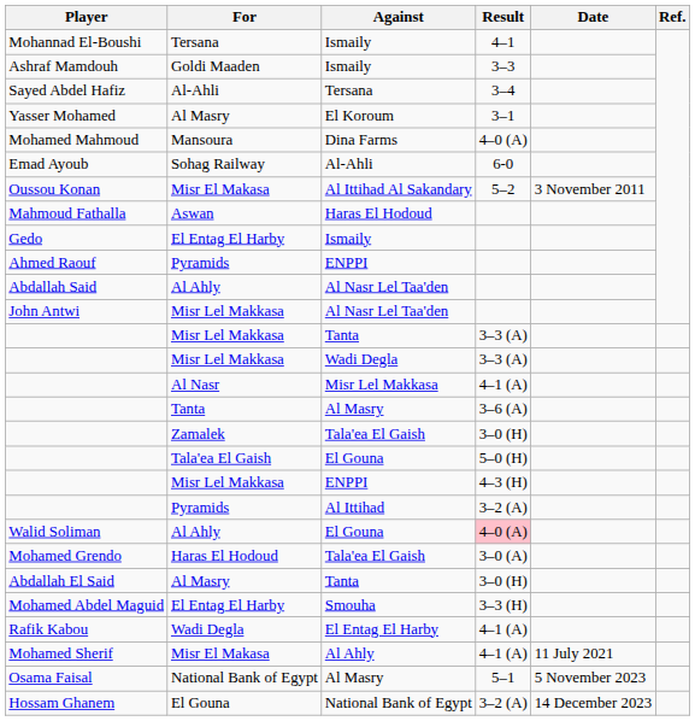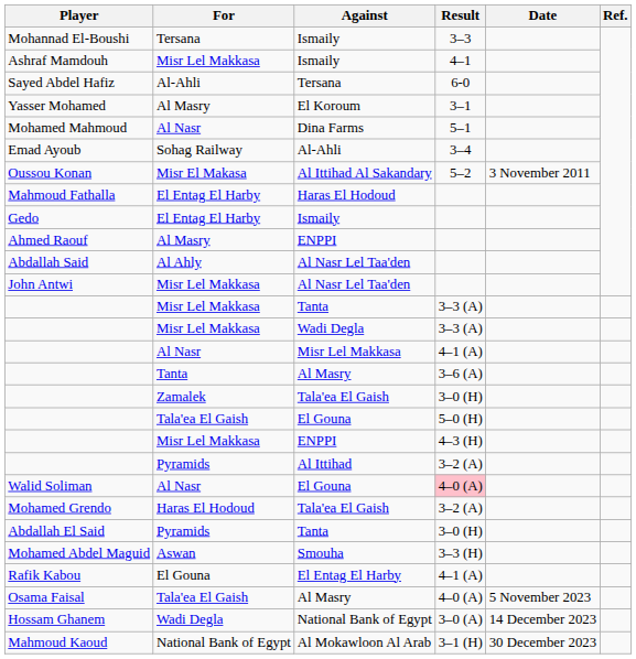 <table class="wikitable sortable">
 <tr>
 <th>Player</th>
 <th>For</th>
 <th>Against</th>
 <th style="text-align:center">Result</th>
 <th>Date</th>
 <th>Ref.</th>
 </tr>
 <tr>
 <td>Mohannad El-Boushi</td>
 <td>Tersana</td>
 <td>Ismaily</td>
-<td style="text-align:center;">4–1</td>
+<td style="text-align:center;">3–3</td>
 <td></td>
 </tr>
 <tr>
 <td>Ashraf Mamdouh</td>
-<td>Goldi Maaden</td>
+<td><a href='#'>Misr Lel Makkasa</a></td>
 <td>Ismaily</td>
-<td style="text-align:center;">3–3</td>
+<td style="text-align:center;">4–1</td>
 <td></td>
 </tr>
 <tr>
 <td>Sayed Abdel Hafiz</td>
 <td>Al-Ahli</td>
 <td>Tersana</td>
-<td style="text-align:center;">3–4</td>
+<td style="text-align:center;">6-0</td>
 <td></td>
 </tr>
 <tr>
 <td>Yasser Mohamed</td>
 <td>Al Masry</td>
 <td>El Koroum</td>
 <td style="text-align:center;">3–1</td>
 <td></td>
 </tr>
 <tr>
 <td>Mohamed Mahmoud</td>
-<td>Mansoura</td>
+<td><a href='#'>Al Nasr</a></td>
 <td>Dina Farms</td>
-<td>4–0 (A)</td>
+<td style="text-align:center;">5–1</td>
 <td></td>
 </tr>
 <tr>
 <td>Emad Ayoub</td>
 <td>Sohag Railway</td>
 <td>Al-Ahli</td>
-<td style="text-align:center;">6-0</td>
+<td style="text-align:center;">3–4</td>
 <td></td>
 </tr>
 <tr>
 <td> <a href='#'>Oussou Konan</a></td>
 <td><a href='#'>Misr El Makasa</a></td>
 <td><a href='#'>Al Ittihad Al Sakandary</a></td>
 <td align="center">5–2</td>
 <td>3 November 2011</td>
 </tr>
 <tr>
 <td> <a href='#'>Mahmoud Fathalla</a></td>
-<td><a href='#'>Aswan</a></td>
+<td><a href='#'>El Entag El Harby</a></td>
 <td><a href='#'>Haras El Hodoud</a></td>
 <td align="center"></td>
 <td></td>
 </tr>
 <tr>
 <td> <a href='#'>Gedo</a></td>
 <td><a href='#'>El Entag El Harby</a></td>
 <td><a href='#'>Ismaily</a></td>
 <td align="center"></td>
 <td></td>
 </tr>
 <tr>
 <td> <a href='#'>Ahmed Raouf</a></td>
-<td><a href='#'>Pyramids</a></td>
+<td><a href='#'>Al Masry</a></td>
 <td><a href='#'>ENPPI</a></td>
 <td align="center"></td>
 <td></td>
 </tr>
 <tr>
 <td> <a href='#'>Abdallah Said</a></td>
 <td><a href='#'>Al Ahly</a></td>
 <td><a href='#'>Al Nasr Lel Taa'den</a></td>
 <td align="center"></td>
 <td></td>
 </tr>
 <tr>
 <td> <a href='#'>John Antwi</a></td>
 <td><a href='#'>Misr Lel Makkasa</a></td>
 <td><a href='#'>Al Nasr Lel Taa'den</a></td>
 <td align="center"></td>
 <td></td>
 </tr>
 <tr>
 <td> </td>
 <td><a href='#'>Misr Lel Makkasa</a></td>
 <td><a href='#'>Tanta</a></td>
 <td>3–3 (A)</td>
 <td></td>
 <td></td>
 </tr>
 <tr>
 <td> </td>
 <td><a href='#'>Misr Lel Makkasa</a></td>
 <td><a href='#'>Wadi Degla</a></td>
 <td>3–3 (A)</td>
 <td></td>
 <td></td>
 </tr>
 <tr>
 <td> </td>
 <td><a href='#'>Al Nasr</a></td>
 <td><a href='#'>Misr Lel Makkasa</a></td>
 <td>4–1 (A)</td>
 <td></td>
 <td></td>
 </tr>
 <tr>
 <td> </td>
 <td><a href='#'>Tanta</a></td>
 <td><a href='#'>Al Masry</a></td>
 <td>3–6 (A)</td>
 <td></td>
 <td></td>
 </tr>
 <tr>
 <td> </td>
 <td><a href='#'>Zamalek</a></td>
 <td><a href='#'>Tala'ea El Gaish</a></td>
 <td>3–0 (H)</td>
 <td></td>
 <td></td>
 </tr>
 <tr>
 <td> </td>
 <td><a href='#'>Tala'ea El Gaish</a></td>
 <td><a href='#'>El Gouna</a></td>
 <td>5–0 (H)</td>
 <td></td>
 <td></td>
 </tr>
 <tr>
 <td> </td>
 <td><a href='#'>Misr Lel Makkasa</a></td>
 <td><a href='#'>ENPPI</a></td>
 <td>4–3 (H)</td>
 <td></td>
 <td></td>
 </tr>
 <tr>
 <td> </td>
 <td><a href='#'>Pyramids</a></td>
 <td><a href='#'>Al Ittihad</a></td>
 <td>3–2 (A)</td>
 <td></td>
 <td></td>
 </tr>
 <tr>
 <td> <a href='#'>Walid Soliman</a></td>
-<td><a href='#'>Al Ahly</a></td>
+<td><a href='#'>Al Nasr</a></td>
 <td><a href='#'>El Gouna</a></td>
 <td style="background: pink;">4–0 (A)</td>
 <td></td>
 <td></td>
 </tr>
 <tr>
 <td> <a href='#'>Mohamed Grendo</a></td>
 <td><a href='#'>Haras El Hodoud</a></td>
 <td><a href='#'>Tala'ea El Gaish</a></td>
-<td>3–0 (A)</td>
+<td>3–2 (A)</td>
 <td></td>
 <td></td>
 </tr>
 <tr>
 <td> <a href='#'>Abdallah El Said</a></td>
-<td><a href='#'>Al Masry</a></td>
+<td><a href='#'>Pyramids</a></td>
 <td><a href='#'>Tanta</a></td>
 <td>3–0 (H)</td>
 <td></td>
 <td></td>
 </tr>
 <tr>
 <td> <a href='#'>Mohamed Abdel Maguid</a></td>
-<td><a href='#'>El Entag El Harby</a></td>
+<td><a href='#'>Aswan</a></td>
 <td><a href='#'>Smouha</a></td>
 <td>3–3 (H)</td>
 <td></td>
 <td></td>
 </tr>
 <tr>
 <td> <a href='#'>Rafik Kabou</a></td>
-<td><a href='#'>Wadi Degla</a></td>
+<td>El Gouna</td>
 <td><a href='#'>El Entag El Harby</a></td>
 <td>4–1 (A)</td>
 <td></td>
 <td></td>
 </tr>
 <tr>
-<td> <a href='#'>Mohamed Sherif</a></td>
-<td><a href='#'>Misr El Makasa</a></td>
-<td><a href='#'>Al Ahly</a></td>
-<td>4–1 (A)</td>
-<td>11 July 2021</td>
-<td></td>
-</tr>
-<tr>
 <td> <a href='#'>Osama Faisal</a></td>
-<td>National Bank of Egypt</td>
+<td><a href='#'>Tala'ea El Gaish</a></td>
 <td>Al Masry</td>
-<td style="text-align:center;">5–1</td>
+<td>4–0 (A)</td>
 <td>5 November 2023</td>
 <td></td>
 </tr>
 <tr>
 <td> <a href='#'>Hossam Ghanem</a></td>
-<td>El Gouna</td>
+<td><a href='#'>Wadi Degla</a></td>
 <td>National Bank of Egypt</td>
-<td>3–2 (A)</td>
+<td>3–0 (A)</td>
 <td>14 December 2023</td>
 <td></td>
 </tr>
+<tr>
+<td> <a href='#'>Mahmoud Kaoud</a></td>
+<td>National Bank of Egypt</td>
+<td>Al Mokawloon Al Arab</td>
+<td>3–1 (H)</td>
+<td>30 December 2023</td>
+<td></td>
+</tr>
 </table>
